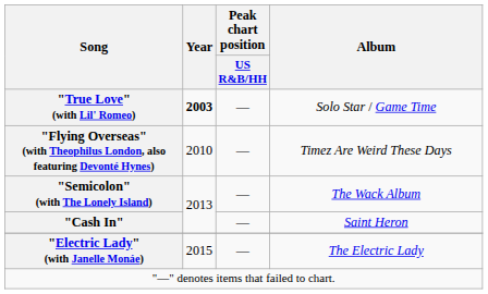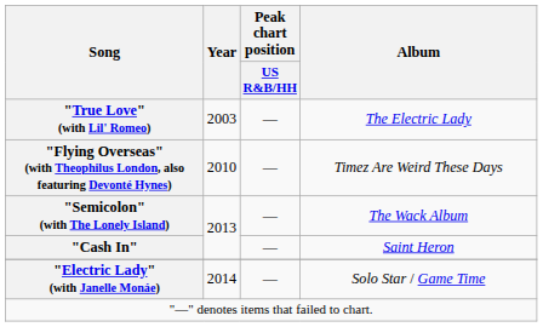 <table class="wikitable plainrowheaders" style="text-align:center">
 <tr>
 <th scope="col" rowspan="2" style="width:13em;">Song</th>
 <th scope="col" rowspan="2" style="width:1em;">Year</th>
 <th scope="col" colspan="1">Peak chart position</th>
 <th scope="col" rowspan="2" style="width:250px;">Album</th>
 </tr>
 <tr>
 <th scope="col" style="width:3em;font-size:90%;"><a href='#'>US<br> R&B/HH</a><br></th>
 </tr>
 <tr>
 <th scope="row">"<a href='#'>True Love</a>" <br> <small>(with <a href='#'>Lil' Romeo</a>)</small></th>
-<td><strong>2003</strong></td>
+<td>2003</td>
 <td>—</td>
-<td><em>Solo Star</em> / <em><a href='#'>Game Time</a></em></td>
+<td><em><a href='#'>The Electric Lady</a></em></td>
 </tr>
 <tr>
 <th scope="row">"Flying Overseas" <br> <small>(with <a href='#'>Theophilus London</a>, also featuring <a href='#'>Devonté Hynes</a>)</small></th>
 <td>2010</td>
 <td>—</td>
 <td><em>Timez Are Weird These Days</em></td>
 </tr>
 <tr>
 <th scope="row">"Semicolon" <br> <small>(with <a href='#'>The Lonely Island</a>)</small></th>
 <td rowspan="2">2013</td>
 <td>—</td>
 <td><em><a href='#'>The Wack Album</a></em></td>
 </tr>
 <tr>
 <th scope="row">"Cash In" <br> </th>
 <td>—</td>
 <td><em><a href='#'>Saint Heron</a></em></td>
 </tr>
 <tr>
 </tr>
 <tr>
 <th scope="row">"<a href='#'>Electric Lady</a>" <br> <small>(with <a href='#'>Janelle Monáe</a>)</small></th>
-<td>2015</td>
+<td>2014</td>
 <td>—</td>
-<td><em><a href='#'>The Electric Lady</a></em></td>
+<td><em>Solo Star</em> / <em><a href='#'>Game Time</a></em></td>
 </tr>
 <tr>
 <td colspan="12" style="font-size:90%;">"—" denotes items that failed to chart.</td>
 </tr>
 </table>
